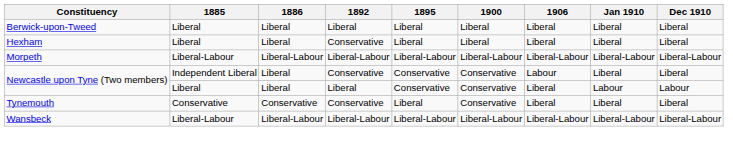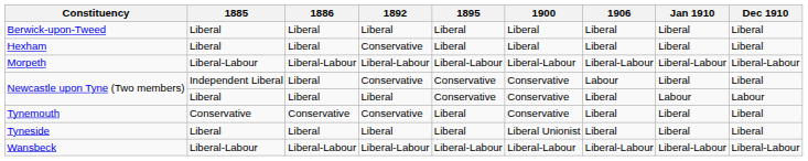 <table class="wikitable sortable">
 <tr>
 <th>Constituency</th>
 <th>1885</th>
 <th>1886</th>
 <th>1892</th>
 <th>1895</th>
 <th>1900</th>
 <th>1906</th>
 <th>Jan 1910</th>
 <th>Dec 1910</th>
 </tr>
 <tr>
 <td><a href='#'>Berwick-upon-Tweed</a></td>
 <td bgcolor=>Liberal</td>
 <td bgcolor=>Liberal</td>
 <td bgcolor=>Liberal</td>
 <td bgcolor=>Liberal</td>
 <td bgcolor=>Liberal</td>
 <td bgcolor=>Liberal</td>
 <td bgcolor=>Liberal</td>
 <td bgcolor=>Liberal</td>
 </tr>
 <tr>
 <td><a href='#'>Hexham</a></td>
 <td bgcolor=>Liberal</td>
 <td bgcolor=>Liberal</td>
 <td bgcolor=>Conservative</td>
 <td bgcolor=>Liberal</td>
 <td bgcolor=>Liberal</td>
 <td bgcolor=>Liberal</td>
 <td bgcolor=>Liberal</td>
 <td bgcolor=>Liberal</td>
 </tr>
 <tr>
 <td><a href='#'>Morpeth</a></td>
 <td bgcolor=>Liberal-Labour</td>
 <td bgcolor=>Liberal-Labour</td>
 <td bgcolor=>Liberal-Labour</td>
 <td bgcolor=>Liberal-Labour</td>
 <td bgcolor=>Liberal-Labour</td>
 <td bgcolor=>Liberal-Labour</td>
 <td bgcolor=>Liberal-Labour</td>
 <td bgcolor=>Liberal-Labour</td>
 </tr>
 <tr>
 <td rowspan="2"><a href='#'>Newcastle upon Tyne</a> (Two members)</td>
 <td bgcolor=>Independent Liberal</td>
 <td bgcolor=>Liberal</td>
 <td bgcolor=>Conservative</td>
 <td bgcolor=>Conservative</td>
 <td bgcolor=>Conservative</td>
 <td bgcolor=>Labour</td>
 <td bgcolor=>Liberal</td>
 <td bgcolor=>Liberal</td>
 </tr>
 <tr>
 <td bgcolor=>Liberal</td>
 <td bgcolor=>Liberal</td>
 <td bgcolor=>Liberal</td>
 <td bgcolor=>Conservative</td>
 <td bgcolor=>Conservative</td>
 <td bgcolor=>Liberal</td>
 <td bgcolor=>Labour</td>
 <td bgcolor=>Labour</td>
 </tr>
 <tr>
 <td><a href='#'>Tynemouth</a></td>
 <td bgcolor=>Conservative</td>
 <td bgcolor=>Conservative</td>
 <td bgcolor=>Conservative</td>
 <td bgcolor=>Liberal</td>
 <td bgcolor=>Conservative</td>
 <td bgcolor=>Liberal</td>
 <td bgcolor=>Liberal</td>
 <td bgcolor=>Liberal</td>
 </tr>
 <tr>
+<td><a href='#'>Tyneside</a></td>
+<td bgcolor=>Liberal</td>
+<td bgcolor=>Liberal</td>
+<td bgcolor=>Liberal</td>
+<td bgcolor=>Liberal</td>
+<td bgcolor=>Liberal Unionist</td>
+<td bgcolor=>Liberal</td>
+<td bgcolor=>Liberal</td>
+<td bgcolor=>Liberal</td>
+</tr>
+<tr>
 <td><a href='#'>Wansbeck</a></td>
 <td bgcolor=>Liberal-Labour</td>
 <td bgcolor=>Liberal-Labour</td>
 <td bgcolor=>Liberal-Labour</td>
 <td bgcolor=>Liberal-Labour</td>
 <td bgcolor=>Liberal-Labour</td>
 <td bgcolor=>Liberal-Labour</td>
 <td bgcolor=>Liberal-Labour</td>
 <td bgcolor=>Liberal-Labour</td>
 </tr>
 </table>
